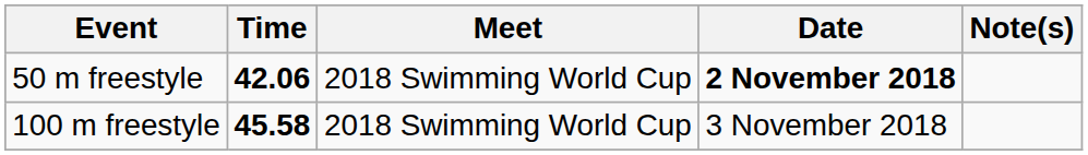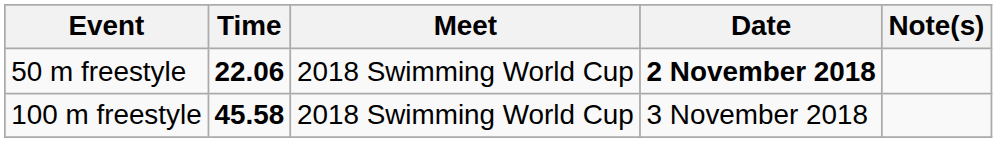 <table class="wikitable">
 <tr>
 <th>Event</th>
 <th>Time</th>
 <th>Meet</th>
 <th>Date</th>
 <th>Note(s)</th>
 </tr>
 <tr>
 <td>50 m freestyle</td>
-<td><strong>42.06</strong></td>
+<td><strong>22.06</strong></td>
 <td>2018 Swimming World Cup</td>
 <td><strong>2 November 2018</strong></td>
 <td></td>
 </tr>
 <tr>
 <td>100 m freestyle</td>
 <td><strong>45.58</strong></td>
 <td>2018 Swimming World Cup</td>
 <td>3 November 2018</td>
 <td></td>
 </tr>
 </table>
